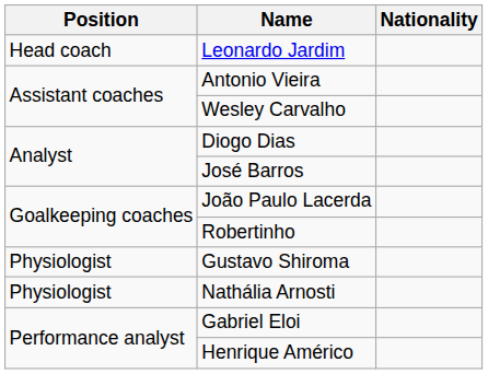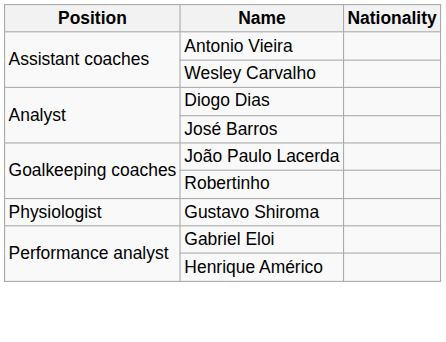 <table class="wikitable">
 <tr>
 <th>Position</th>
 <th>Name</th>
 <th>Nationality</th>
-</tr>
-<tr>
-<td rowspan=1>Head coach</td>
-<td><a href='#'>Leonardo Jardim</a></td>
-<td></td>
 </tr>
 <tr>
 <td rowspan=2>Assistant coaches</td>
 <td>Antonio Vieira</td>
 <td></td>
 </tr>
 <tr>
 <td>Wesley Carvalho</td>
 <td></td>
 </tr>
 <tr>
 <td rowspan=2>Analyst</td>
 <td>Diogo Dias</td>
 <td></td>
 </tr>
 <tr>
 <td>José Barros</td>
 <td></td>
 </tr>
 <tr>
 <td rowspan=2>Goalkeeping coaches</td>
 <td>João Paulo Lacerda</td>
 <td></td>
 </tr>
 <tr>
 <td>Robertinho</td>
 <td></td>
 </tr>
 <tr>
 <td rowspan=1>Physiologist</td>
 <td>Gustavo Shiroma</td>
 <td></td>
 </tr>
 <tr>
-<td rowspan=1>Physiologist</td>
-<td>Nathália Arnosti</td>
-<td></td>
-</tr>
-<tr>
 <td rowspan=2>Performance analyst</td>
 <td>Gabriel Eloi</td>
 <td></td>
 </tr>
 <tr>
 <td>Henrique Américo</td>
 <td></td>
 </tr>
 </table>
